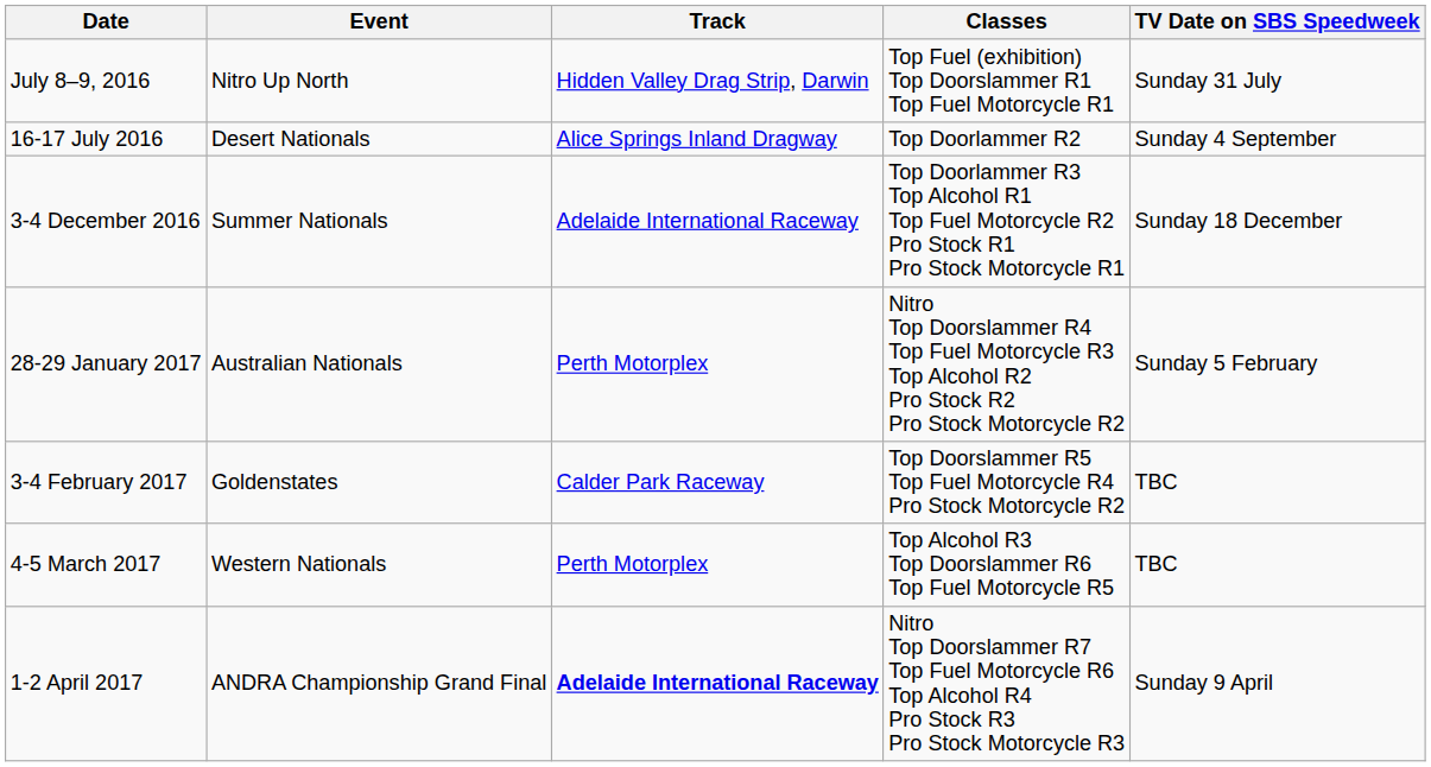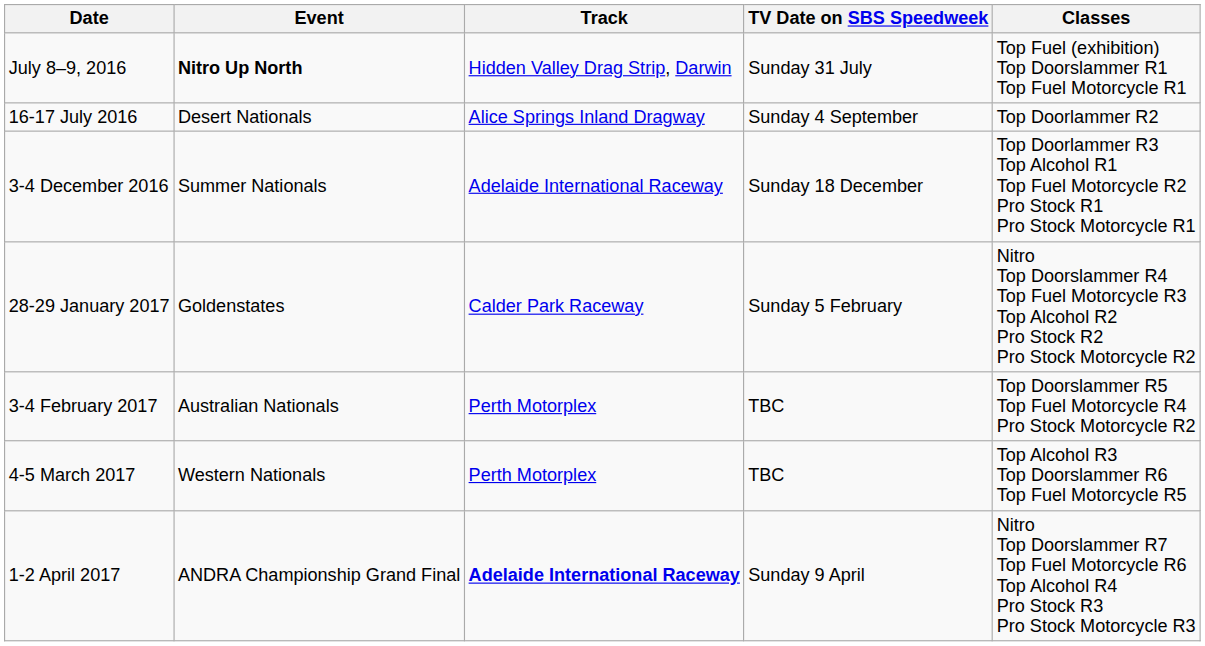 <table class="wikitable">
 <tr>
 <th>Date</th>
 <th>Event</th>
 <th>Track</th>
+<th>TV Date on <a href='#'>SBS Speedweek</a></th>
 <th>Classes</th>
-<th>TV Date on <a href='#'>SBS Speedweek</a></th>
 </tr>
 <tr>
 <td>July 8–9, 2016</td>
-<td>Nitro Up North</td>
+<td><strong>Nitro Up North</strong></td>
 <td><a href='#'>Hidden Valley Drag Strip</a>, <a href='#'>Darwin</a></td>
+<td>Sunday 31 July</td>
 <td>Top Fuel (exhibition)<br>Top Doorslammer R1<br>Top Fuel Motorcycle R1</td>
-<td>Sunday 31 July</td>
 </tr>
 <tr>
 <td>16-17 July 2016</td>
 <td>Desert Nationals</td>
 <td><a href='#'>Alice Springs Inland Dragway</a></td>
+<td>Sunday 4 September</td>
 <td>Top Doorlammer R2</td>
-<td>Sunday 4 September</td>
 </tr>
 <tr>
 <td>3-4 December 2016</td>
 <td>Summer Nationals</td>
 <td><a href='#'>Adelaide International Raceway</a></td>
+<td>Sunday 18 December</td>
 <td>Top Doorlammer R3<br>Top Alcohol R1<br>Top Fuel Motorcycle R2<br>Pro Stock R1<br>Pro Stock Motorcycle R1</td>
-<td>Sunday 18 December</td>
 </tr>
 <tr>
 <td>28-29 January 2017</td>
-<td>Australian Nationals</td>
-<td><a href='#'>Perth Motorplex</a></td>
+<td>Goldenstates</td>
+<td><a href='#'>Calder Park Raceway</a></td>
+<td>Sunday 5 February</td>
 <td>Nitro<br>Top Doorslammer R4<br>Top Fuel Motorcycle R3<br>Top Alcohol R2<br>Pro Stock R2<br>Pro Stock Motorcycle R2</td>
-<td>Sunday 5 February</td>
 </tr>
 <tr>
 <td>3-4 February 2017</td>
-<td>Goldenstates</td>
-<td><a href='#'>Calder Park Raceway</a></td>
+<td>Australian Nationals</td>
+<td><a href='#'>Perth Motorplex</a></td>
+<td>TBC</td>
 <td>Top Doorslammer R5<br>Top Fuel Motorcycle R4<br>Pro Stock Motorcycle R2</td>
-<td>TBC</td>
 </tr>
 <tr>
 <td>4-5 March 2017</td>
 <td>Western Nationals</td>
 <td><a href='#'>Perth Motorplex</a></td>
+<td>TBC</td>
 <td>Top Alcohol R3<br>Top Doorslammer R6<br>Top Fuel Motorcycle R5</td>
-<td>TBC</td>
 </tr>
 <tr>
 <td>1-2 April 2017</td>
 <td>ANDRA Championship Grand Final</td>
 <td><strong><a href='#'>Adelaide International Raceway</a></strong></td>
+<td>Sunday 9 April</td>
 <td>Nitro<br>Top Doorslammer R7<br>Top Fuel Motorcycle R6<br>Top Alcohol R4<br>Pro Stock R3<br>Pro Stock Motorcycle R3</td>
-<td>Sunday 9 April</td>
 </tr>
 </table>
